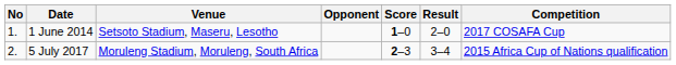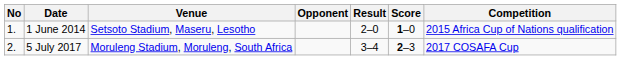 <table class="wikitable" style="font-size:85%;">
 <tr>
 <th>No</th>
 <th>Date</th>
 <th>Venue</th>
 <th>Opponent</th>
+<th>Result</th>
 <th>Score</th>
-<th>Result</th>
 <th>Competition</th>
 </tr>
 <tr>
 <td>1.</td>
 <td>1 June 2014</td>
 <td><a href='#'>Setsoto Stadium</a>, <a href='#'>Maseru</a>, <a href='#'>Lesotho</a></td>
 <td></td>
+<td align=center>2–0</td>
 <td align=center><strong>1</strong>–0</td>
-<td align=center>2–0</td>
-<td><a href='#'>2017 COSAFA Cup</a></td>
+<td><a href='#'>2015 Africa Cup of Nations qualification</a></td>
 </tr>
 <tr>
 <td>2.</td>
 <td>5 July 2017</td>
 <td><a href='#'>Moruleng Stadium</a>, <a href='#'>Moruleng</a>, <a href='#'>South Africa</a></td>
 <td></td>
+<td align=center>3–4</td>
 <td align=center><strong>2</strong>–3</td>
-<td align=center>3–4</td>
-<td><a href='#'>2015 Africa Cup of Nations qualification</a></td>
+<td><a href='#'>2017 COSAFA Cup</a></td>
 </tr>
 </table>
